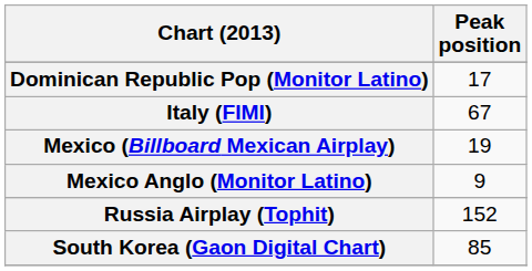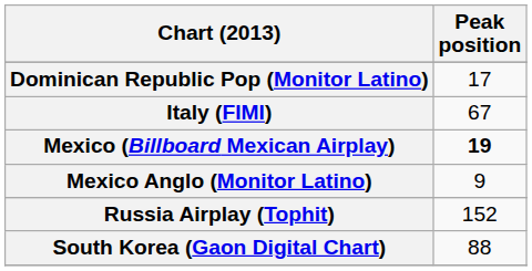 <table class="wikitable sortable plainrowheaders" style="text-align:center">
 <tr>
 <th>Chart (2013)</th>
 <th>Peak<br>position</th>
 </tr>
 <tr>
 </tr>
 <tr>
 <th scope="row">Dominican Republic Pop (<a href='#'>Monitor Latino</a>)</th>
 <td>17</td>
 </tr>
 <tr>
 <th scope="row">Italy (<a href='#'>FIMI</a>)</th>
 <td>67</td>
 </tr>
 <tr>
 <th scope="row">Mexico (<a href='#'><em>Billboard</em> Mexican Airplay</a>)</th>
-<td>19</td>
+<td><strong>19</strong></td>
 </tr>
 <tr>
 <th scope="row">Mexico Anglo (<a href='#'>Monitor Latino</a>)</th>
 <td>9</td>
 </tr>
 <tr>
 </tr>
 <tr>
 <th scope="row">Russia Airplay (<a href='#'>Tophit</a>)</th>
 <td>152</td>
 </tr>
 <tr>
 <th scope="row">South Korea (<a href='#'>Gaon Digital Chart</a>)</th>
-<td>85</td>
+<td>88</td>
 </tr>
 <tr>
 </tr>
 <tr>
 </tr>
 <tr>
 </tr>
 <tr>
 </tr>
 </table>
